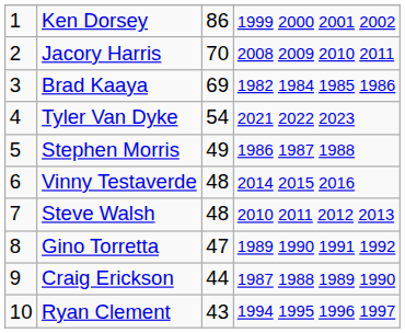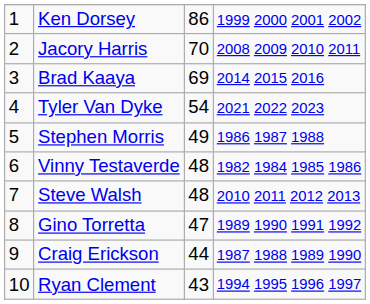 <table class="wikitable">
 <tr>
 </tr>
 <tr>
 <td>1</td>
 <td><a href='#'>Ken Dorsey</a></td>
 <td>86</td>
 <td style="font-size:80%;"><a href='#'>1999</a> <a href='#'>2000</a> <a href='#'>2001</a> <a href='#'>2002</a></td>
 </tr>
 <tr>
 <td>2</td>
 <td><a href='#'>Jacory Harris</a></td>
 <td>70</td>
 <td style="font-size:80%;"><a href='#'>2008</a> <a href='#'>2009</a> <a href='#'>2010</a> <a href='#'>2011</a></td>
 </tr>
 <tr>
 <td>3</td>
 <td><a href='#'>Brad Kaaya</a></td>
 <td>69</td>
-<td style="font-size:80%;"><a href='#'>1982</a> <a href='#'>1984</a> <a href='#'>1985</a> <a href='#'>1986</a></td>
+<td style="font-size:80%;"><a href='#'>2014</a> <a href='#'>2015</a> <a href='#'>2016</a></td>
 </tr>
 <tr>
 <td>4</td>
 <td><a href='#'>Tyler Van Dyke</a></td>
 <td>54</td>
 <td style="font-size:80%;"><a href='#'>2021</a> <a href='#'>2022</a> <a href='#'>2023</a></td>
 </tr>
 <tr>
 <td>5</td>
 <td><a href='#'>Stephen Morris</a></td>
 <td>49</td>
 <td style="font-size:80%;"><a href='#'>1986</a> <a href='#'>1987</a> <a href='#'>1988</a></td>
 </tr>
 <tr>
 <td>6</td>
 <td><a href='#'>Vinny Testaverde</a></td>
 <td>48</td>
-<td style="font-size:80%;"><a href='#'>2014</a> <a href='#'>2015</a> <a href='#'>2016</a></td>
+<td style="font-size:80%;"><a href='#'>1982</a> <a href='#'>1984</a> <a href='#'>1985</a> <a href='#'>1986</a></td>
 </tr>
 <tr>
 <td>7</td>
 <td><a href='#'>Steve Walsh</a></td>
 <td>48</td>
 <td style="font-size:80%;"><a href='#'>2010</a> <a href='#'>2011</a> <a href='#'>2012</a> <a href='#'>2013</a></td>
 </tr>
 <tr>
 <td>8</td>
 <td><a href='#'>Gino Torretta</a></td>
 <td>47</td>
 <td style="font-size:80%;"><a href='#'>1989</a> <a href='#'>1990</a> <a href='#'>1991</a> <a href='#'>1992</a></td>
 </tr>
 <tr>
 <td>9</td>
 <td><a href='#'>Craig Erickson</a></td>
 <td>44</td>
 <td style="font-size:80%;"><a href='#'>1987</a> <a href='#'>1988</a> <a href='#'>1989</a> <a href='#'>1990</a></td>
 </tr>
 <tr>
 <td>10</td>
 <td><a href='#'>Ryan Clement</a></td>
 <td>43</td>
 <td style="font-size:80%;"><a href='#'>1994</a> <a href='#'>1995</a> <a href='#'>1996</a> <a href='#'>1997</a></td>
 </tr>
 </table>
